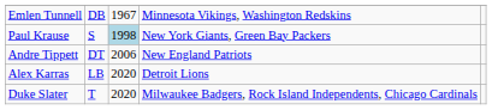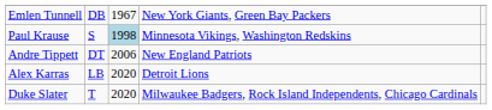 <table class="wikitable">
 <tr>
 </tr>
 <tr>
 <td><a href='#'>Emlen Tunnell</a></td>
 <td><a href='#'>DB</a></td>
 <td>1967</td>
-<td><a href='#'>Minnesota Vikings</a>, <a href='#'>Washington Redskins</a></td>
+<td><a href='#'>New York Giants</a>, <a href='#'>Green Bay Packers</a></td>
 <td></td>
 </tr>
 <tr>
 <td><a href='#'>Paul Krause</a></td>
 <td><a href='#'>S</a></td>
 <td style="background: lightblue;">1998</td>
-<td><a href='#'>New York Giants</a>, <a href='#'>Green Bay Packers</a></td>
+<td><a href='#'>Minnesota Vikings</a>, <a href='#'>Washington Redskins</a></td>
 <td></td>
 </tr>
 <tr>
 <td><a href='#'>Andre Tippett</a></td>
 <td><a href='#'>DT</a></td>
 <td>2006</td>
 <td><a href='#'>New England Patriots</a></td>
 <td></td>
 </tr>
 <tr>
 <td><a href='#'>Alex Karras</a></td>
 <td><a href='#'>LB</a></td>
 <td>2020</td>
 <td><a href='#'>Detroit Lions</a></td>
 <td></td>
 </tr>
 <tr>
 <td><a href='#'>Duke Slater</a></td>
 <td><a href='#'>T</a></td>
 <td>2020</td>
 <td><a href='#'>Milwaukee Badgers</a>, <a href='#'>Rock Island Independents</a>, <a href='#'>Chicago Cardinals</a></td>
 <td></td>
 </tr>
 </table>
